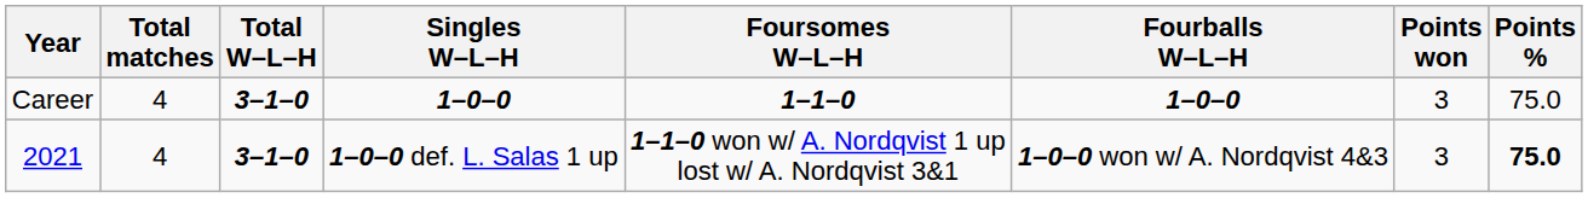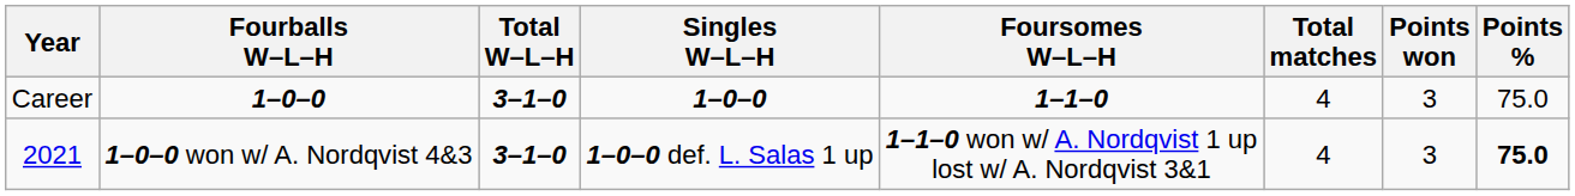 <table class="wikitable" style="text-align:center; font-size: 95%;">
 <tr>
 <th>Year</th>
-<th>Total<br>matches</th>
+<th>Fourballs<br>W–L–H</th>
 <th>Total<br>W–L–H</th>
 <th>Singles<br>W–L–H</th>
 <th>Foursomes<br>W–L–H</th>
-<th>Fourballs<br>W–L–H</th>
+<th>Total<br>matches</th>
 <th>Points<br>won</th>
 <th>Points<br>%</th>
 </tr>
 <tr>
 <td>Career</td>
-<td>4</td>
+<td><strong><em>1–0–0</em></strong></td>
 <td><strong><em>3–1–0</em></strong></td>
 <td><strong><em>1–0–0</em></strong></td>
 <td><strong><em>1–1–0</em></strong></td>
-<td><strong><em>1–0–0</em></strong></td>
+<td>4</td>
 <td>3</td>
 <td>75.0</td>
 </tr>
 <tr>
 <td><a href='#'>2021</a></td>
-<td>4</td>
+<td><strong><em>1–0–0</em></strong> won w/ A. Nordqvist 4&3</td>
 <td><strong><em>3–1–0</em></strong></td>
 <td><strong><em>1–0–0</em></strong> def. <a href='#'>L. Salas</a> 1 up</td>
 <td><strong><em>1–1–0</em></strong> won w/ <a href='#'>A. Nordqvist</a> 1 up <br>lost w/ A. Nordqvist 3&1</td>
-<td><strong><em>1–0–0</em></strong> won w/ A. Nordqvist 4&3</td>
+<td>4</td>
 <td>3</td>
 <td><strong>75.0</strong></td>
 </tr>
 </table>
